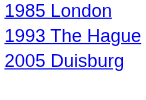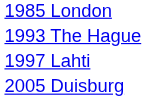 <table>
 <tr>
 <td><a href='#'>1985 London</a></td>
 <td></td>
 <td></td>
 <td></td>
 </tr>
 <tr>
 <td><a href='#'>1993 The Hague</a></td>
 <td></td>
 <td></td>
 <td></td>
 </tr>
 <tr>
+<td><a href='#'>1997 Lahti</a></td>
+<td></td>
+<td></td>
+<td></td>
+</tr>
+<tr>
 <td><a href='#'>2005 Duisburg</a></td>
 <td></td>
 <td></td>
 <td></td>
 </tr>
 </table>
